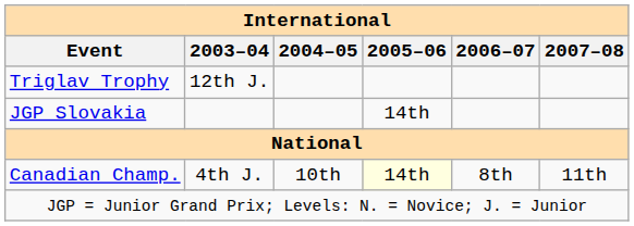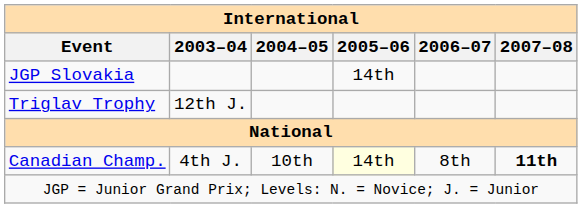 <table class="wikitable" style="text-align:center">
 <tr>
 <th colspan="6" style="background-color: #ffdead; " align="center"><strong>International</strong></th>
 </tr>
 <tr>
 <th>Event</th>
 <th>2003–04</th>
 <th>2004–05</th>
 <th>2005–06</th>
 <th>2006–07</th>
 <th>2007–08</th>
 </tr>
 <tr>
+<td align=left><a href='#'>JGP Slovakia</a></td>
+<td></td>
+<td></td>
+<td>14th</td>
+<td></td>
+<td></td>
+</tr>
+<tr>
 <td align=left><a href='#'>Triglav Trophy</a></td>
 <td>12th J.</td>
 <td></td>
 <td></td>
-<td></td>
-<td></td>
-</tr>
-<tr>
-<td align=left><a href='#'>JGP Slovakia</a></td>
-<td></td>
-<td></td>
-<td>14th</td>
 <td></td>
 <td></td>
 </tr>
 <tr>
 <th colspan="6" style="background-color: #ffdead; " align="center"><strong>National</strong></th>
 </tr>
 <tr>
 <td align=left><a href='#'>Canadian Champ.</a></td>
 <td>4th J.</td>
 <td>10th</td>
 <td style="background: lightyellow;">14th</td>
 <td>8th</td>
-<td>11th</td>
+<td><strong>11th</strong></td>
 </tr>
 <tr>
 <td colspan="6" align="center"><small> JGP = Junior Grand Prix; Levels: N. = Novice; J. = Junior </small></td>
 </tr>
 </table>
